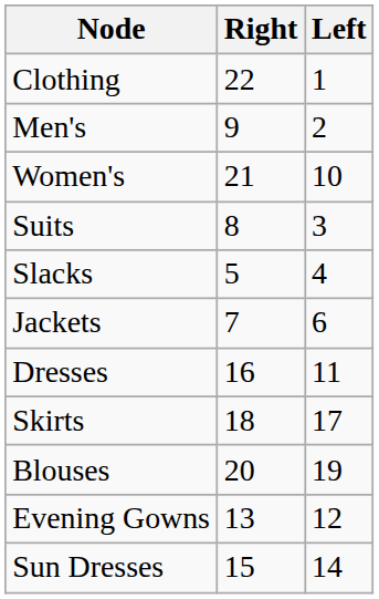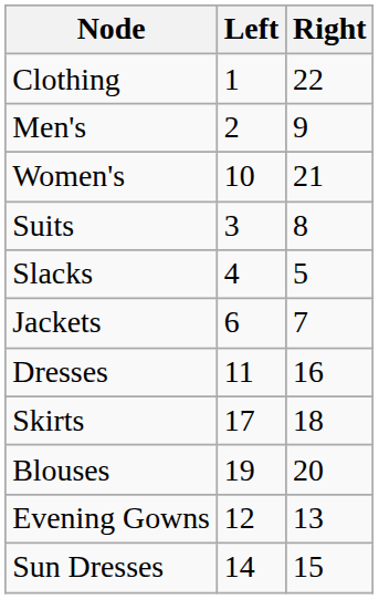 <table class="wikitable sortable">
 <tr>
 <th>Node</th>
+<th>Left</th>
 <th>Right</th>
-<th>Left</th>
 </tr>
 <tr>
 <td>Clothing</td>
+<td>1</td>
 <td>22</td>
-<td>1</td>
 </tr>
 <tr>
 <td>Men's</td>
+<td>2</td>
 <td>9</td>
-<td>2</td>
 </tr>
 <tr>
 <td>Women's</td>
+<td>10</td>
 <td>21</td>
-<td>10</td>
 </tr>
 <tr>
 <td>Suits</td>
+<td>3</td>
 <td>8</td>
-<td>3</td>
 </tr>
 <tr>
 <td>Slacks</td>
+<td>4</td>
 <td>5</td>
-<td>4</td>
 </tr>
 <tr>
 <td>Jackets</td>
+<td>6</td>
 <td>7</td>
-<td>6</td>
 </tr>
 <tr>
 <td>Dresses</td>
+<td>11</td>
 <td>16</td>
-<td>11</td>
 </tr>
 <tr>
 <td>Skirts</td>
+<td>17</td>
 <td>18</td>
-<td>17</td>
 </tr>
 <tr>
 <td>Blouses</td>
+<td>19</td>
 <td>20</td>
-<td>19</td>
 </tr>
 <tr>
 <td>Evening Gowns</td>
+<td>12</td>
 <td>13</td>
-<td>12</td>
 </tr>
 <tr>
 <td>Sun Dresses</td>
+<td>14</td>
 <td>15</td>
-<td>14</td>
 </tr>
 </table>
